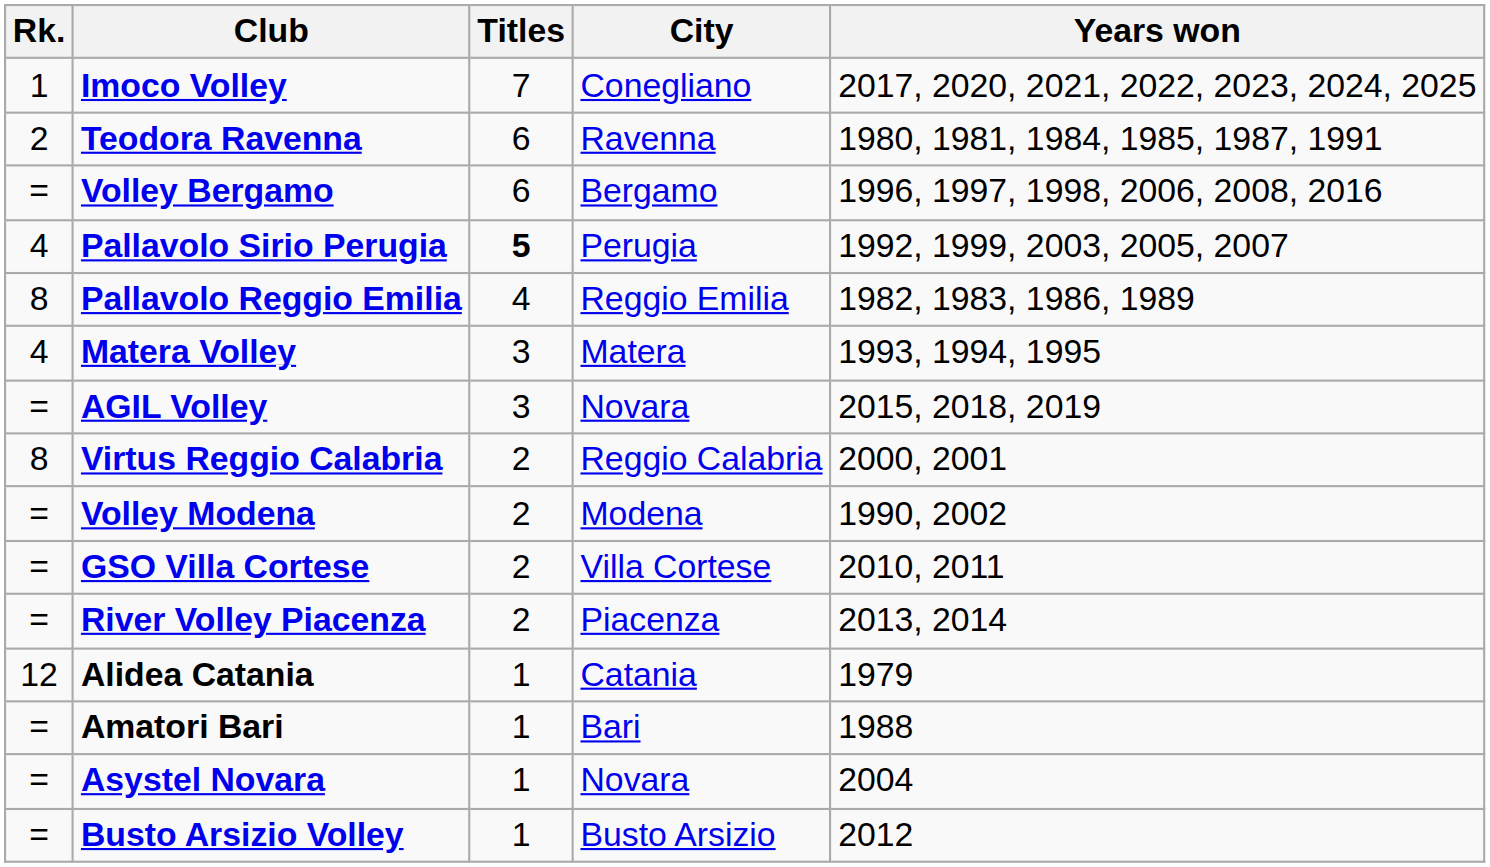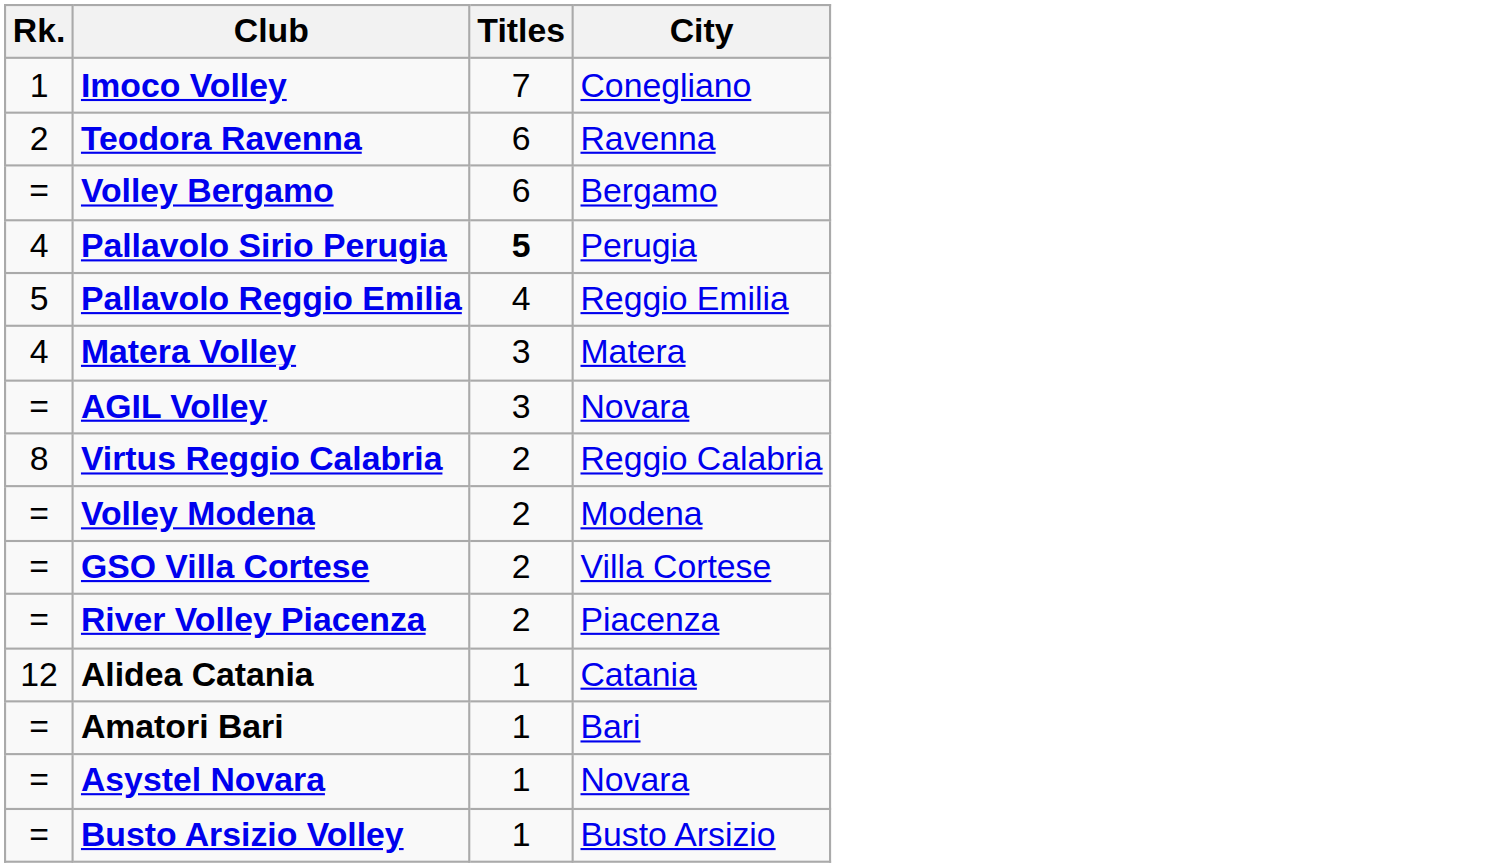 <table class="wikitable">
 <tr>
 <th scope="col">Rk.</th>
 <th scope="col">Club</th>
 <th scope="col">Titles</th>
 <th scope="col">City</th>
-<th scope="col">Years won</th>
 </tr>
 <tr>
 <td align="center">1</td>
 <td><strong><a href='#'>Imoco Volley</a></strong></td>
 <td align="center">7</td>
 <td><a href='#'>Conegliano</a></td>
-<td>2017, 2020, 2021, 2022, 2023, 2024, 2025</td>
 </tr>
 <tr>
 <td align="center">2</td>
 <td><strong><a href='#'>Teodora Ravenna</a></strong></td>
 <td align="center">6</td>
 <td><a href='#'>Ravenna</a></td>
-<td>1980, 1981, 1984, 1985, 1987, 1991</td>
 </tr>
 <tr>
 <td align="center">=</td>
 <td><strong><a href='#'>Volley Bergamo</a></strong></td>
 <td align="center">6</td>
 <td><a href='#'>Bergamo</a></td>
-<td>1996, 1997, 1998, 2006, 2008, 2016</td>
 </tr>
 <tr>
 <td align="center">4</td>
 <td><strong><a href='#'>Pallavolo Sirio Perugia</a></strong></td>
 <td align="center"><strong>5</strong></td>
 <td><a href='#'>Perugia</a></td>
-<td>1992, 1999, 2003, 2005, 2007</td>
 </tr>
 <tr>
-<td align="center">8</td>
+<td align="center">5</td>
 <td><strong><a href='#'>Pallavolo Reggio Emilia</a></strong></td>
 <td align="center">4</td>
 <td><a href='#'>Reggio Emilia</a></td>
-<td>1982, 1983, 1986, 1989</td>
 </tr>
 <tr>
 <td align="center">4</td>
 <td><strong><a href='#'>Matera Volley</a></strong></td>
 <td align="center">3</td>
 <td><a href='#'>Matera</a></td>
-<td>1993, 1994, 1995</td>
 </tr>
 <tr>
 <td align="center">=</td>
 <td><strong><a href='#'>AGIL Volley</a></strong></td>
 <td align="center">3</td>
 <td><a href='#'>Novara</a></td>
-<td>2015, 2018, 2019</td>
 </tr>
 <tr>
 <td align="center">8</td>
 <td><strong><a href='#'>Virtus Reggio Calabria</a></strong></td>
 <td align="center">2</td>
 <td><a href='#'>Reggio Calabria</a></td>
-<td>2000, 2001</td>
 </tr>
 <tr>
 <td align="center">=</td>
 <td><strong><a href='#'>Volley Modena</a></strong></td>
 <td align="center">2</td>
 <td><a href='#'>Modena</a></td>
-<td>1990,  2002</td>
 </tr>
 <tr>
 <td align="center">=</td>
 <td><strong><a href='#'>GSO Villa Cortese</a></strong></td>
 <td align="center">2</td>
 <td><a href='#'>Villa Cortese</a></td>
-<td>2010, 2011</td>
 </tr>
 <tr>
 <td align="center">=</td>
 <td><strong><a href='#'>River Volley Piacenza</a></strong></td>
 <td align="center">2</td>
 <td><a href='#'>Piacenza</a></td>
-<td>2013, 2014</td>
 </tr>
 <tr>
 <td align="center">12</td>
 <td><strong>Alidea Catania</strong></td>
 <td align="center">1</td>
 <td><a href='#'>Catania</a></td>
-<td>1979</td>
 </tr>
 <tr>
 <td align="center">=</td>
 <td><strong>Amatori Bari</strong></td>
 <td align="center">1</td>
 <td><a href='#'>Bari</a></td>
-<td>1988</td>
 </tr>
 <tr>
 <td align="center">=</td>
 <td><strong><a href='#'>Asystel Novara</a> </strong></td>
 <td align="center">1</td>
 <td><a href='#'>Novara</a></td>
-<td>2004</td>
 </tr>
 <tr>
 <td align="center">=</td>
 <td><strong><a href='#'>Busto Arsizio Volley</a></strong></td>
 <td align="center">1</td>
 <td><a href='#'>Busto Arsizio</a></td>
-<td>2012</td>
 </tr>
 </table>
